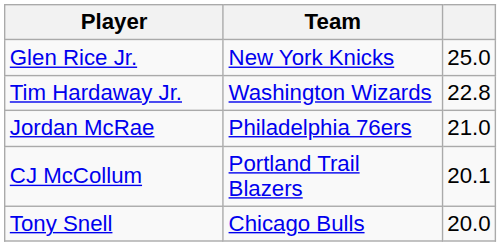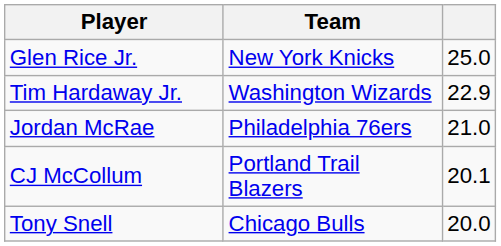 <table class="wikitable" style="text-align:left">
 <tr>
 <th width="150px">Player</th>
 <th width="150px">Team</th>
 <th width="25px"></th>
 </tr>
 <tr>
 <td><a href='#'>Glen Rice Jr.</a></td>
 <td><a href='#'>New York Knicks</a></td>
 <td align="center">25.0</td>
 </tr>
 <tr>
 <td><a href='#'>Tim Hardaway Jr.</a></td>
 <td><a href='#'>Washington Wizards</a></td>
-<td align="center">22.8</td>
+<td align="center">22.9</td>
 </tr>
 <tr>
 <td><a href='#'>Jordan McRae</a></td>
 <td><a href='#'>Philadelphia 76ers</a></td>
 <td align="center">21.0</td>
 </tr>
 <tr>
 <td><a href='#'>CJ McCollum</a></td>
 <td><a href='#'>Portland Trail Blazers</a></td>
 <td align="center">20.1</td>
 </tr>
 <tr>
 <td><a href='#'>Tony Snell</a></td>
 <td><a href='#'>Chicago Bulls</a></td>
 <td align="center">20.0</td>
 </tr>
 </table>
